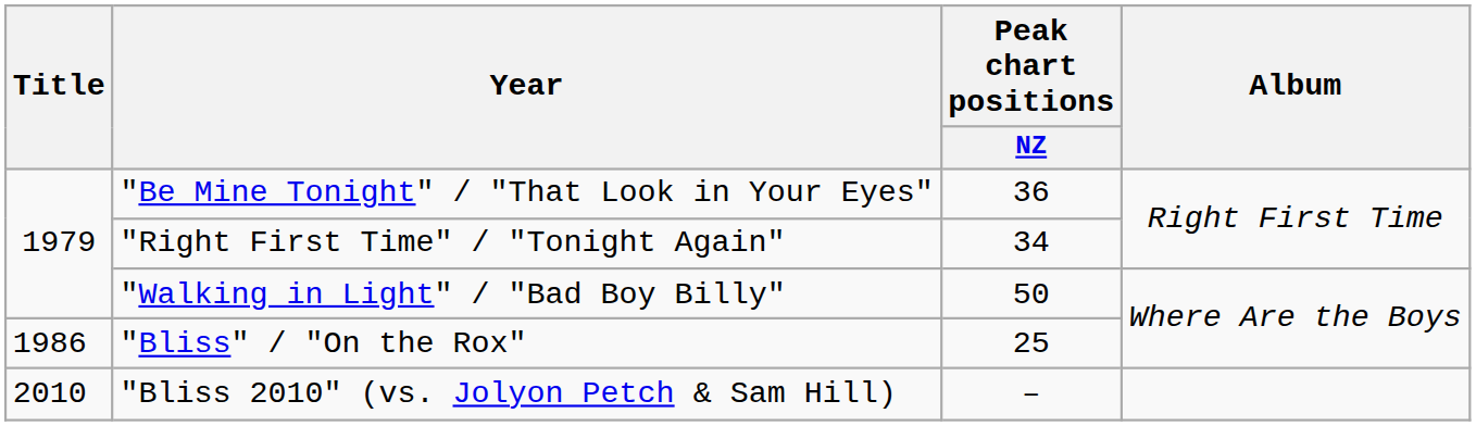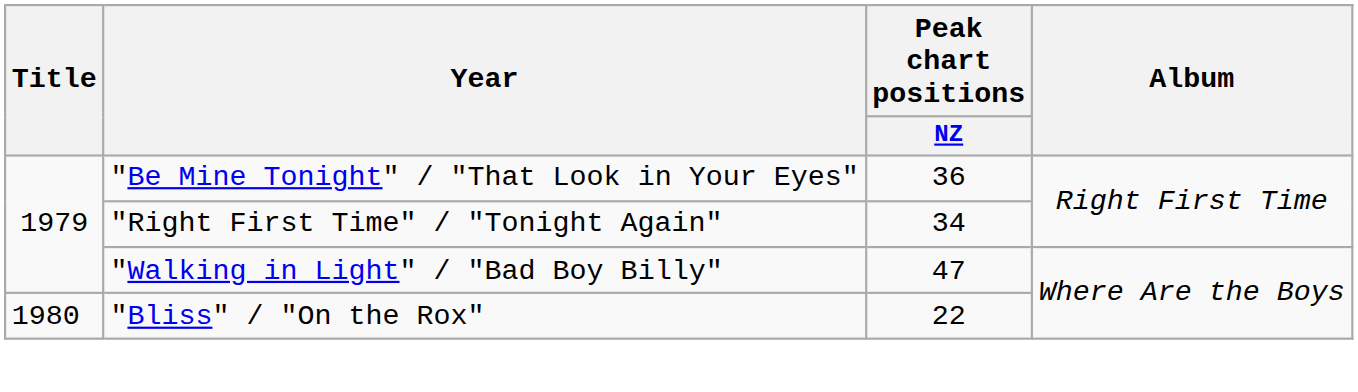 <table class="wikitable plainrowheaders" style="text-align:center;">
 <tr>
 <th scope="col" rowspan="2">Title</th>
 <th scope="col" rowspan="2">Year</th>
 <th scope="col" colspan="1">Peak chart positions</th>
 <th scope="col" rowspan="2">Album</th>
 </tr>
 <tr>
 <th style="width:3em;font-size:85%"><a href='#'>NZ</a><br></th>
 </tr>
 <tr>
 <td rowspan="3">1979</td>
 <td align="left" valign="top">"<a href='#'>Be Mine Tonight</a>" / "That Look in Your Eyes"</td>
 <td align="center" valign="top">36</td>
 <td rowspan="2"><em>Right First Time</em></td>
 </tr>
 <tr>
 <td align="left" valign="top">"Right First Time" / "Tonight Again"</td>
 <td align="center" valign="top">34</td>
 </tr>
 <tr>
 <td align="left" valign="top">"<a href='#'>Walking in Light</a>" / "Bad Boy Billy"</td>
-<td align="center" valign="top">50</td>
+<td align="center" valign="top">47</td>
 <td rowspan="2"><em>Where Are the Boys</em></td>
 </tr>
 <tr>
-<td align="left" valign="top">1986</td>
+<td align="left" valign="top">1980</td>
 <td align="left" valign="top">"<a href='#'>Bliss</a>" / "On the Rox"</td>
-<td align="center" valign="top">25</td>
-</tr>
-<tr>
-<td align="left" valign="top">2010</td>
-<td align="left" valign="top">"Bliss 2010" (vs. <a href='#'>Jolyon Petch</a> & Sam Hill)</td>
-<td align="center" valign="top">–</td>
-<td></td>
+<td align="center" valign="top">22</td>
 </tr>
 </table>
